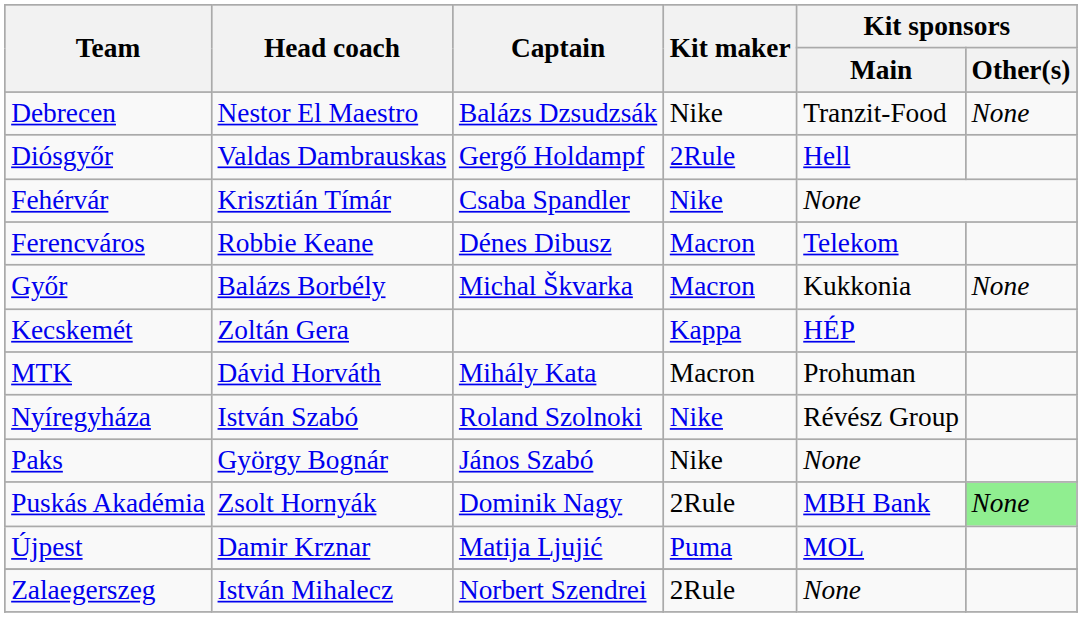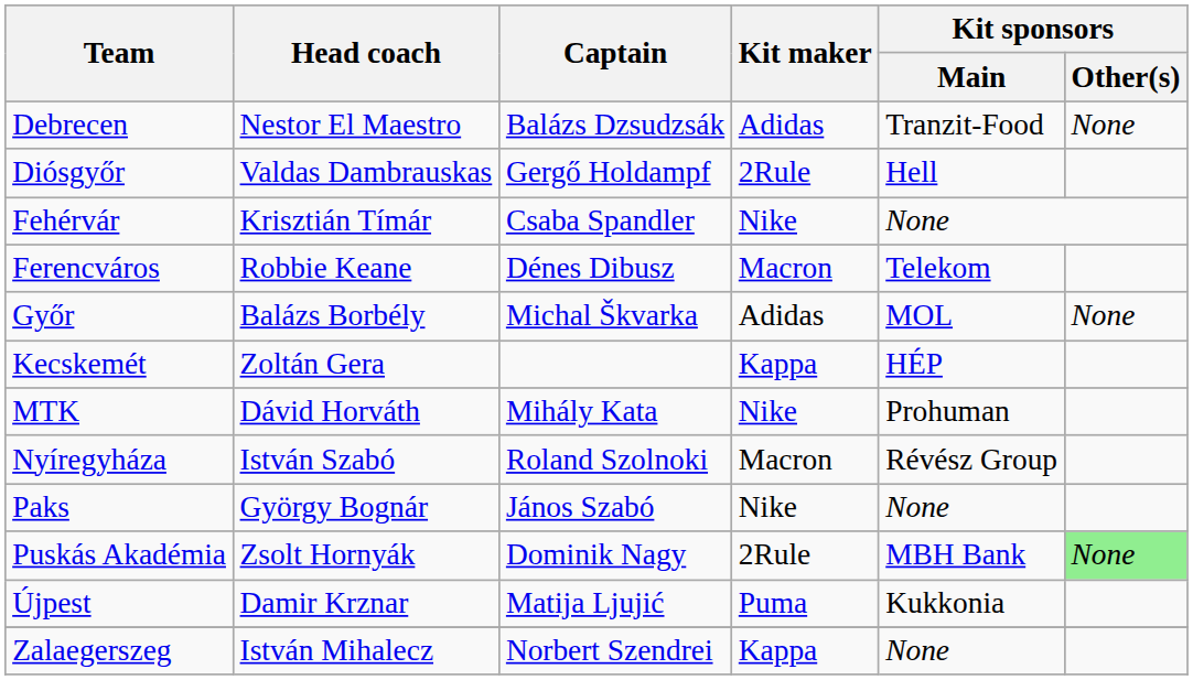 <table class="wikitable sortable">
 <tr>
 <th rowspan="2">Team</th>
 <th rowspan="2">Head coach</th>
 <th rowspan="2">Captain</th>
 <th rowspan="2">Kit maker</th>
 <th colspan="2">Kit sponsors</th>
 </tr>
 <tr>
 <th>Main</th>
 <th>Other(s)</th>
 </tr>
 <tr>
 <td><a href='#'>Debrecen</a></td>
 <td> <a href='#'>Nestor El Maestro</a></td>
 <td> <a href='#'>Balázs Dzsudzsák</a></td>
-<td>Nike</td>
+<td><a href='#'>Adidas</a></td>
 <td>Tranzit-Food</td>
 <td><em>None</em></td>
 </tr>
 <tr>
 <td><a href='#'>Diósgyőr</a></td>
 <td> <a href='#'>Valdas Dambrauskas</a></td>
 <td> <a href='#'>Gergő Holdampf</a></td>
 <td><a href='#'>2Rule</a></td>
 <td><a href='#'>Hell</a></td>
 <td></td>
 </tr>
 <tr>
 <td><a href='#'>Fehérvár</a></td>
 <td> <a href='#'>Krisztián Tímár</a></td>
 <td> <a href='#'>Csaba Spandler</a></td>
 <td><a href='#'>Nike</a></td>
 <td colspan="2"><em>None</em></td>
 </tr>
 <tr>
 <td><a href='#'>Ferencváros</a></td>
 <td> <a href='#'>Robbie Keane</a></td>
 <td> <a href='#'>Dénes Dibusz</a></td>
 <td><a href='#'>Macron</a></td>
 <td><a href='#'>Telekom</a></td>
 <td></td>
 </tr>
 <tr>
 <td><a href='#'>Győr</a></td>
 <td> <a href='#'>Balázs Borbély</a></td>
 <td> <a href='#'>Michal Škvarka</a></td>
-<td><a href='#'>Macron</a></td>
-<td>Kukkonia</td>
+<td>Adidas</td>
+<td><a href='#'>MOL</a></td>
 <td><em>None</em></td>
 </tr>
 <tr>
 <td><a href='#'>Kecskemét</a></td>
 <td> <a href='#'>Zoltán Gera</a></td>
 <td> </td>
 <td><a href='#'>Kappa</a></td>
 <td><a href='#'>HÉP</a></td>
 <td></td>
 </tr>
 <tr>
 <td><a href='#'>MTK</a></td>
 <td> <a href='#'>Dávid Horváth</a></td>
 <td> <a href='#'>Mihály Kata</a></td>
-<td>Macron</td>
+<td><a href='#'>Nike</a></td>
 <td>Prohuman</td>
 <td></td>
 </tr>
 <tr>
 <td><a href='#'>Nyíregyháza</a></td>
 <td> <a href='#'>István Szabó</a></td>
 <td> <a href='#'>Roland Szolnoki</a></td>
-<td><a href='#'>Nike</a></td>
+<td>Macron</td>
 <td>Révész Group</td>
 <td></td>
 </tr>
 <tr>
 <td><a href='#'>Paks</a></td>
 <td> <a href='#'>György Bognár</a></td>
 <td> <a href='#'>János Szabó</a></td>
 <td>Nike</td>
 <td><em>None</em></td>
 <td></td>
 </tr>
 <tr>
 <td><a href='#'>Puskás Akadémia</a></td>
 <td> <a href='#'>Zsolt Hornyák</a></td>
 <td> <a href='#'>Dominik Nagy</a></td>
 <td>2Rule</td>
 <td><a href='#'>MBH Bank</a></td>
 <td style="background: lightgreen;"><em>None</em></td>
 </tr>
 <tr>
 <td><a href='#'>Újpest</a></td>
 <td> <a href='#'>Damir Krznar</a></td>
 <td> <a href='#'>Matija Ljujić</a></td>
 <td><a href='#'>Puma</a></td>
-<td><a href='#'>MOL</a></td>
+<td>Kukkonia</td>
 <td></td>
 </tr>
 <tr>
 </tr>
 <tr>
 <td><a href='#'>Zalaegerszeg</a></td>
 <td> <a href='#'>István Mihalecz</a></td>
 <td> <a href='#'>Norbert Szendrei</a></td>
-<td>2Rule</td>
+<td><a href='#'>Kappa</a></td>
 <td><em>None</em></td>
 <td></td>
 </tr>
 </table>
